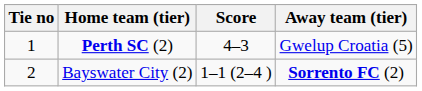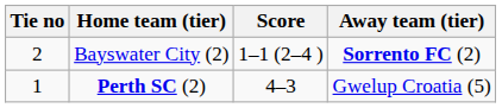 <table class="wikitable" style="text-align:center">
 <tr>
 <th>Tie no</th>
 <th>Home team (tier)</th>
 <th>Score</th>
 <th>Away team (tier)</th>
 </tr>
 <tr>
+<td>2</td>
+<td><a href='#'>Bayswater City</a> (2)</td>
+<td>1–1 (2–4 )</td>
+<td><strong><a href='#'>Sorrento FC</a></strong> (2)</td>
+</tr>
+<tr>
 <td>1</td>
 <td><strong><a href='#'>Perth SC</a></strong> (2)</td>
 <td>4–3</td>
 <td><a href='#'>Gwelup Croatia</a> (5)</td>
 </tr>
-<tr>
-<td>2</td>
-<td><a href='#'>Bayswater City</a> (2)</td>
-<td>1–1 (2–4 )</td>
-<td><strong><a href='#'>Sorrento FC</a></strong> (2)</td>
-</tr>
 </table>
